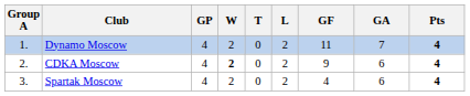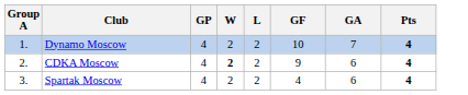 <table class="wikitable">
 <tr>
 <th width="30">Group A</th>
 <th width="200">Club</th>
 <th width="30">GP</th>
 <th width="30">W</th>
-<th width="30">T</th>
 <th width="30">L</th>
 <th width="70">GF</th>
 <th width="70">GA</th>
 <th width="70">Pts</th>
 </tr>
 <tr bgcolor="#BCD2EE" align="center">
 <td>1.</td>
 <td align="left"><a href='#'>Dynamo Moscow</a></td>
 <td>4</td>
 <td>2</td>
-<td>0</td>
 <td>2</td>
-<td>11</td>
+<td>10</td>
 <td>7</td>
 <td><strong>4</strong></td>
 </tr>
 <tr bgcolor="#FFFFFF" align="center">
 <td>2.</td>
 <td align="left"><a href='#'>CDKA Moscow</a></td>
 <td>4</td>
 <td><strong>2</strong></td>
-<td>0</td>
 <td>2</td>
 <td>9</td>
 <td>6</td>
 <td><strong>4</strong></td>
 </tr>
 <tr bgcolor="#FFFFFF" align="center">
 <td>3.</td>
 <td align="left"><a href='#'>Spartak Moscow</a></td>
 <td>4</td>
 <td>2</td>
-<td>0</td>
 <td>2</td>
 <td>4</td>
 <td>6</td>
 <td><strong>4</strong></td>
 </tr>
 </table>
